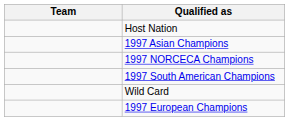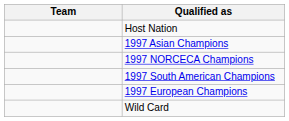 <table class="wikitable">
 <tr>
 <th width=180>Team</th>
 <th width=250>Qualified as</th>
 </tr>
 <tr>
 <td></td>
 <td>Host Nation</td>
 </tr>
 <tr>
 <td></td>
 <td><a href='#'>1997 Asian Champions</a></td>
 </tr>
 <tr>
 <td></td>
 <td><a href='#'>1997 NORCECA Champions</a></td>
 </tr>
 <tr>
 <td></td>
 <td><a href='#'>1997 South American Champions</a></td>
 </tr>
 <tr>
 <td></td>
-<td>Wild Card</td>
+<td><a href='#'>1997 European Champions</a></td>
 </tr>
 <tr>
 <td></td>
-<td><a href='#'>1997 European Champions</a></td>
+<td>Wild Card</td>
 </tr>
 </table>
